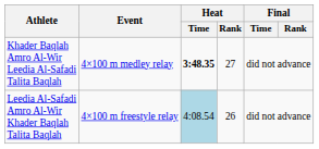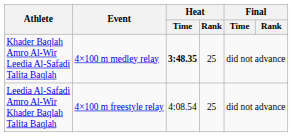 <table class="wikitable" style="text-align:center; font-size:90%">
 <tr>
 <th rowspan=2>Athlete</th>
 <th rowspan=2>Event</th>
 <th colspan=2>Heat</th>
 <th colspan=2>Final</th>
 </tr>
 <tr style="font-size:95%">
 <th>Time</th>
 <th>Rank</th>
 <th>Time</th>
 <th>Rank</th>
 </tr>
 <tr>
 <td align=left><a href='#'>Khader Baqlah</a><br><a href='#'>Amro Al-Wir</a><br><a href='#'>Leedia Al-Safadi</a><br><a href='#'>Talita Baqlah</a></td>
 <td align=left><a href='#'>4×100 m medley relay</a></td>
 <td><strong>3:48.35</strong></td>
-<td>27</td>
+<td>25</td>
 <td colspan=2>did not advance</td>
 </tr>
 <tr>
 <td align=left><a href='#'>Leedia Al-Safadi</a><br><a href='#'>Amro Al-Wir</a><br><a href='#'>Khader Baqlah</a><br><a href='#'>Talita Baqlah</a></td>
 <td align=left><a href='#'>4×100 m freestyle relay</a></td>
-<td style="background: lightblue;">4:08.54</td>
-<td>26</td>
+<td>4:08.54</td>
+<td>25</td>
 <td colspan=2>did not advance</td>
 </tr>
 </table>
